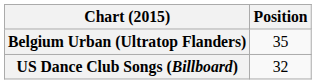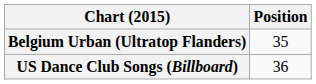 <table class="wikitable plainrowheaders sortable" style="text-align:center;">
 <tr>
 <th>Chart (2015)</th>
 <th>Position</th>
 </tr>
 <tr>
 <th scope="row">Belgium Urban (Ultratop Flanders)</th>
 <td>35</td>
 </tr>
 <tr>
 <th scope="row">US Dance Club Songs (<em>Billboard</em>)</th>
-<td>32</td>
+<td>36</td>
 </tr>
 </table>
